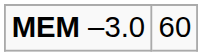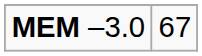 <table class="wikitable">
 <tr align="center">
 </tr>
 <tr align="center">
 <td><strong>MEM</strong> –3.0</td>
-<td>60</td>
+<td>67</td>
 </tr>
 </table>
